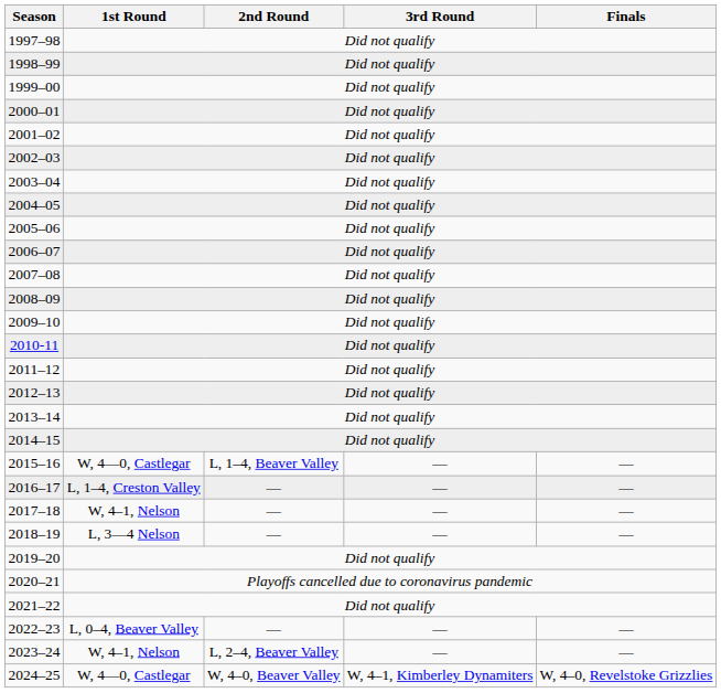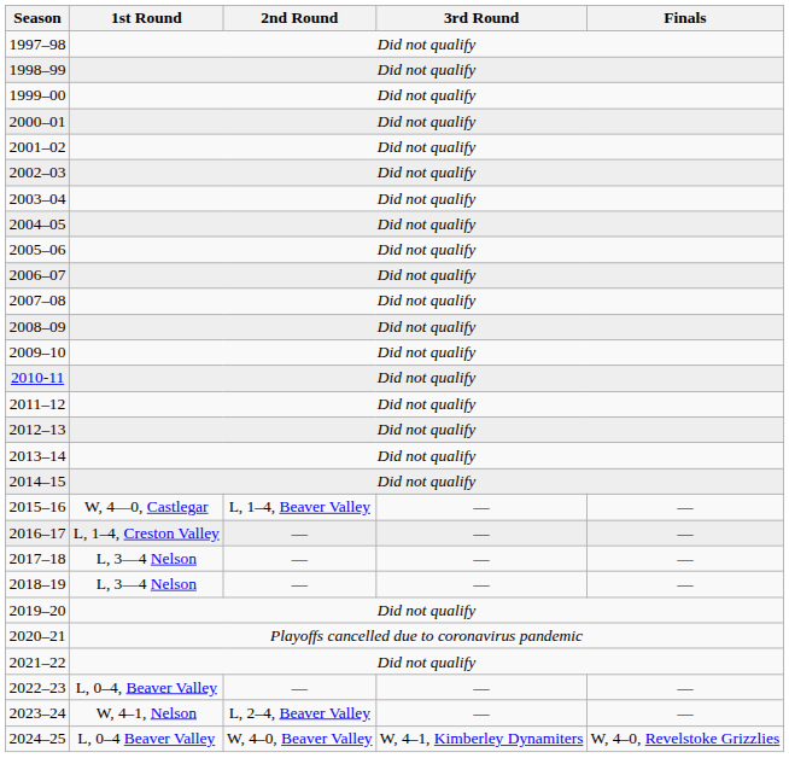 <table class="wikitable" style="text-align:center">
 <tr>
 <th>Season</th>
 <th>1st Round</th>
 <th>2nd Round</th>
 <th>3rd Round</th>
 <th>Finals</th>
 </tr>
 <tr>
 <td>1997–98</td>
 <td colspan="4"><em>Did not qualify</em></td>
 </tr>
 <tr style="background:#eee;">
 <td>1998–99</td>
 <td colspan="4"><em>Did not qualify</em></td>
 </tr>
 <tr>
 <td>1999–00</td>
 <td colspan="4"><em>Did not qualify</em></td>
 </tr>
 <tr style="background:#eee;">
 <td>2000–01</td>
 <td colspan="4"><em>Did not qualify</em></td>
 </tr>
 <tr>
 <td>2001–02</td>
 <td colspan="4"><em>Did not qualify</em></td>
 </tr>
 <tr style="background:#eee;">
 <td>2002–03</td>
 <td colspan="4"><em>Did not qualify</em></td>
 </tr>
 <tr>
 <td>2003–04</td>
 <td colspan="4"><em>Did not qualify</em></td>
 </tr>
 <tr style="background:#eee;">
 <td>2004–05</td>
 <td colspan="4"><em>Did not qualify</em></td>
 </tr>
 <tr>
 <td>2005–06</td>
 <td colspan="4"><em>Did not qualify</em></td>
 </tr>
 <tr style="background:#eee;">
 <td>2006–07</td>
 <td colspan="4"><em>Did not qualify</em></td>
 </tr>
 <tr>
 <td>2007–08</td>
 <td colspan="4"><em>Did not qualify</em></td>
 </tr>
 <tr style="background:#eee;">
 <td>2008–09</td>
 <td colspan="4"><em>Did not qualify</em></td>
 </tr>
 <tr>
 <td>2009–10</td>
 <td colspan="4"><em>Did not qualify</em></td>
 </tr>
 <tr style="background:#eee;">
 <td><a href='#'>2010-11</a></td>
 <td colspan="4"><em>Did not qualify</em></td>
 </tr>
 <tr>
 <td>2011–12</td>
 <td colspan="4"><em>Did not qualify</em></td>
 </tr>
 <tr style="background:#eee;">
 <td>2012–13</td>
 <td colspan="4"><em>Did not qualify</em></td>
 </tr>
 <tr>
 <td>2013–14</td>
 <td colspan="4"><em>Did not qualify</em></td>
 </tr>
 <tr style="background:#eee;">
 <td>2014–15</td>
 <td colspan="4"><em>Did not qualify</em></td>
 </tr>
 <tr>
 <td>2015–16</td>
 <td>W, 4—0, <a href='#'>Castlegar</a></td>
 <td>L, 1–4, <a href='#'>Beaver Valley</a></td>
 <td>—</td>
 <td>—</td>
 </tr>
 <tr style="background:#eee;">
 <td>2016–17</td>
 <td>L, 1–4, <a href='#'>Creston Valley</a></td>
 <td>—</td>
 <td>—</td>
 <td>—</td>
 </tr>
 <tr>
 <td>2017–18</td>
-<td>W, 4–1, <a href='#'>Nelson</a></td>
+<td>L, 3—4 <a href='#'>Nelson</a></td>
 <td>—</td>
 <td>—</td>
 <td>—</td>
 </tr>
 <tr>
 <td>2018–19</td>
 <td>L, 3—4 <a href='#'>Nelson</a></td>
 <td>—</td>
 <td>—</td>
 <td>—</td>
 </tr>
 <tr>
 <td>2019–20</td>
 <td colspan="4"><em>Did not qualify</em></td>
 </tr>
 <tr>
 <td>2020–21</td>
 <td colspan="4"><em>Playoffs cancelled due to coronavirus pandemic</em></td>
 </tr>
 <tr>
 <td>2021–22</td>
 <td colspan="4"><em>Did not qualify</em></td>
 </tr>
 <tr>
 <td>2022–23</td>
 <td>L, 0–4, <a href='#'>Beaver Valley</a></td>
 <td>—</td>
 <td>—</td>
 <td>—</td>
 </tr>
 <tr>
 <td>2023–24</td>
 <td>W, 4–1, <a href='#'>Nelson</a></td>
 <td>L, 2–4, <a href='#'>Beaver Valley</a></td>
 <td>—</td>
 <td>—</td>
 </tr>
 <tr>
 <td>2024–25</td>
-<td>W, 4—0, <a href='#'>Castlegar</a></td>
+<td>L, 0–4 <a href='#'>Beaver Valley</a></td>
 <td>W, 4–0, <a href='#'>Beaver Valley</a></td>
 <td>W, 4–1, <a href='#'>Kimberley Dynamiters</a></td>
 <td>W, 4–0, <a href='#'>Revelstoke Grizzlies</a></td>
 </tr>
 </table>
